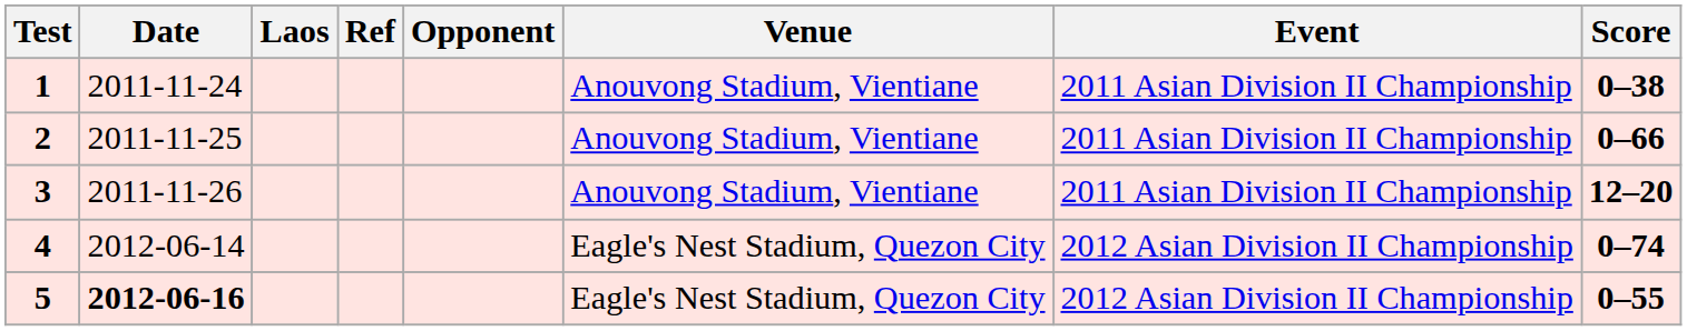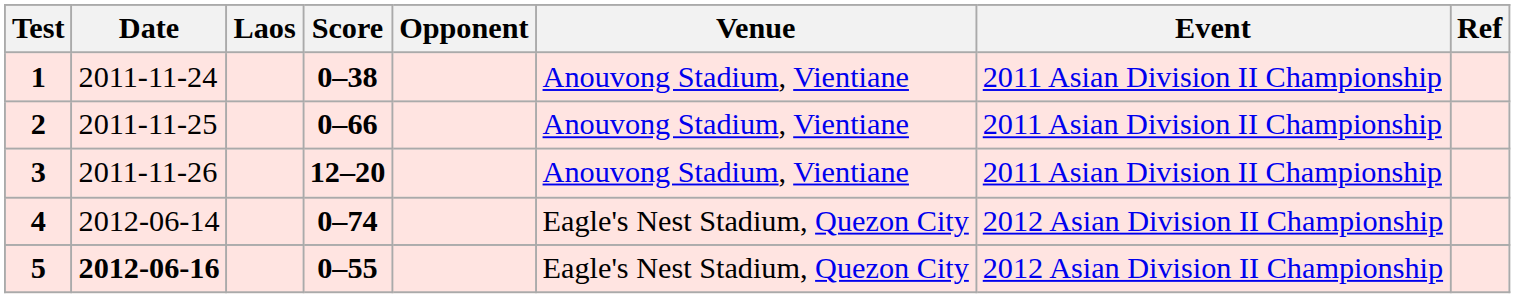 <table class="wikitable sortable">
 <tr>
 <th>Test</th>
 <th>Date</th>
 <th>Laos</th>
-<th>Ref</th>
+<th>Score</th>
 <th>Opponent</th>
 <th>Venue</th>
 <th>Event</th>
-<th>Score</th>
+<th>Ref</th>
 </tr>
 <tr bgcolor="FFE4E1">
 <td align=center><strong>1</strong></td>
 <td>2011-11-24</td>
 <td></td>
-<td></td>
+<td align=center><strong>0–38</strong></td>
 <td></td>
 <td><a href='#'>Anouvong Stadium</a>, <a href='#'>Vientiane</a></td>
 <td><a href='#'>2011 Asian Division II Championship</a></td>
-<td align=center><strong>0–38</strong></td>
+<td></td>
 </tr>
 <tr bgcolor="FFE4E1">
 <td align=center><strong>2</strong></td>
 <td>2011-11-25</td>
 <td></td>
-<td></td>
+<td align=center><strong>0–66</strong></td>
 <td></td>
 <td><a href='#'>Anouvong Stadium</a>, <a href='#'>Vientiane</a></td>
 <td><a href='#'>2011 Asian Division II Championship</a></td>
-<td align=center><strong>0–66</strong></td>
+<td></td>
 </tr>
 <tr bgcolor="FFE4E1">
 <td align=center><strong>3</strong></td>
 <td>2011-11-26</td>
 <td></td>
-<td></td>
+<td align=center><strong>12–20</strong></td>
 <td></td>
 <td><a href='#'>Anouvong Stadium</a>, <a href='#'>Vientiane</a></td>
 <td><a href='#'>2011 Asian Division II Championship</a></td>
-<td align=center><strong>12–20</strong></td>
+<td></td>
 </tr>
 <tr bgcolor="FFE4E1">
 <td align=center><strong>4</strong></td>
 <td>2012-06-14</td>
 <td></td>
-<td></td>
+<td align=center><strong>0–74</strong></td>
 <td></td>
 <td>Eagle's Nest Stadium, <a href='#'>Quezon City</a></td>
 <td><a href='#'>2012 Asian Division II Championship</a></td>
-<td align=center><strong>0–74</strong></td>
+<td></td>
 </tr>
 <tr bgcolor="FFE4E1">
 <td align=center><strong>5</strong></td>
 <td><strong>2012-06-16</strong></td>
 <td></td>
-<td></td>
+<td align=center><strong>0–55</strong></td>
 <td></td>
 <td>Eagle's Nest Stadium, <a href='#'>Quezon City</a></td>
 <td><a href='#'>2012 Asian Division II Championship</a></td>
-<td align=center><strong>0–55</strong></td>
+<td></td>
 </tr>
 </table>
